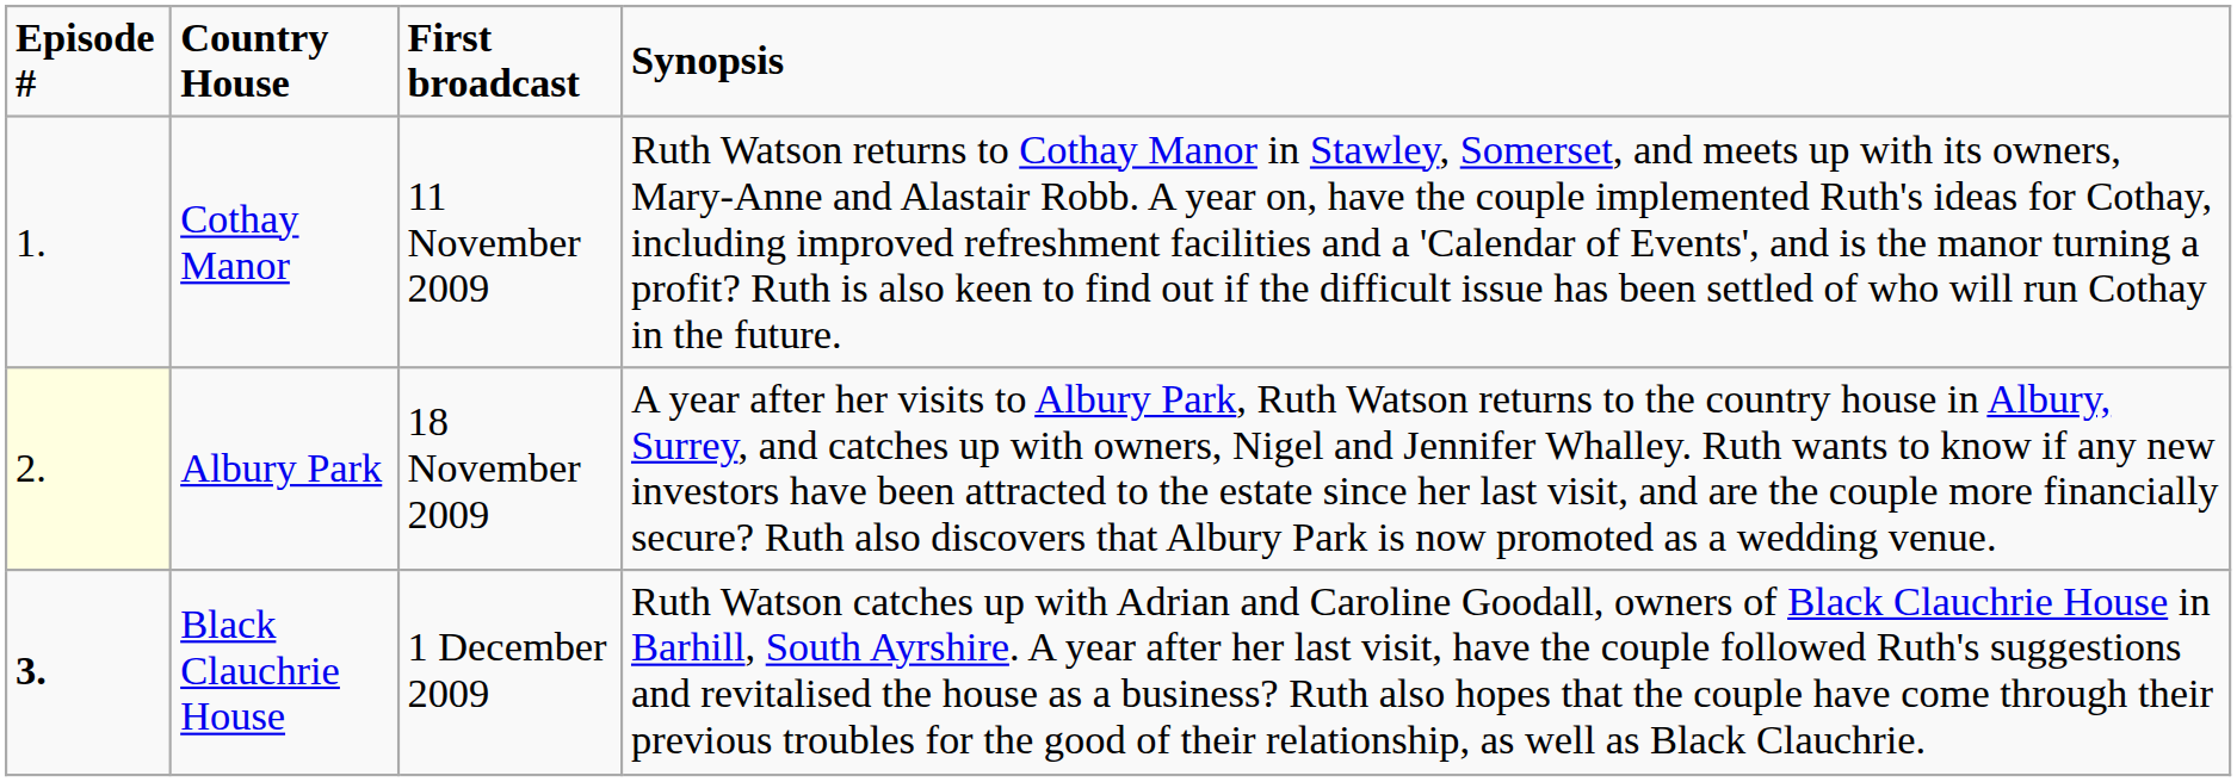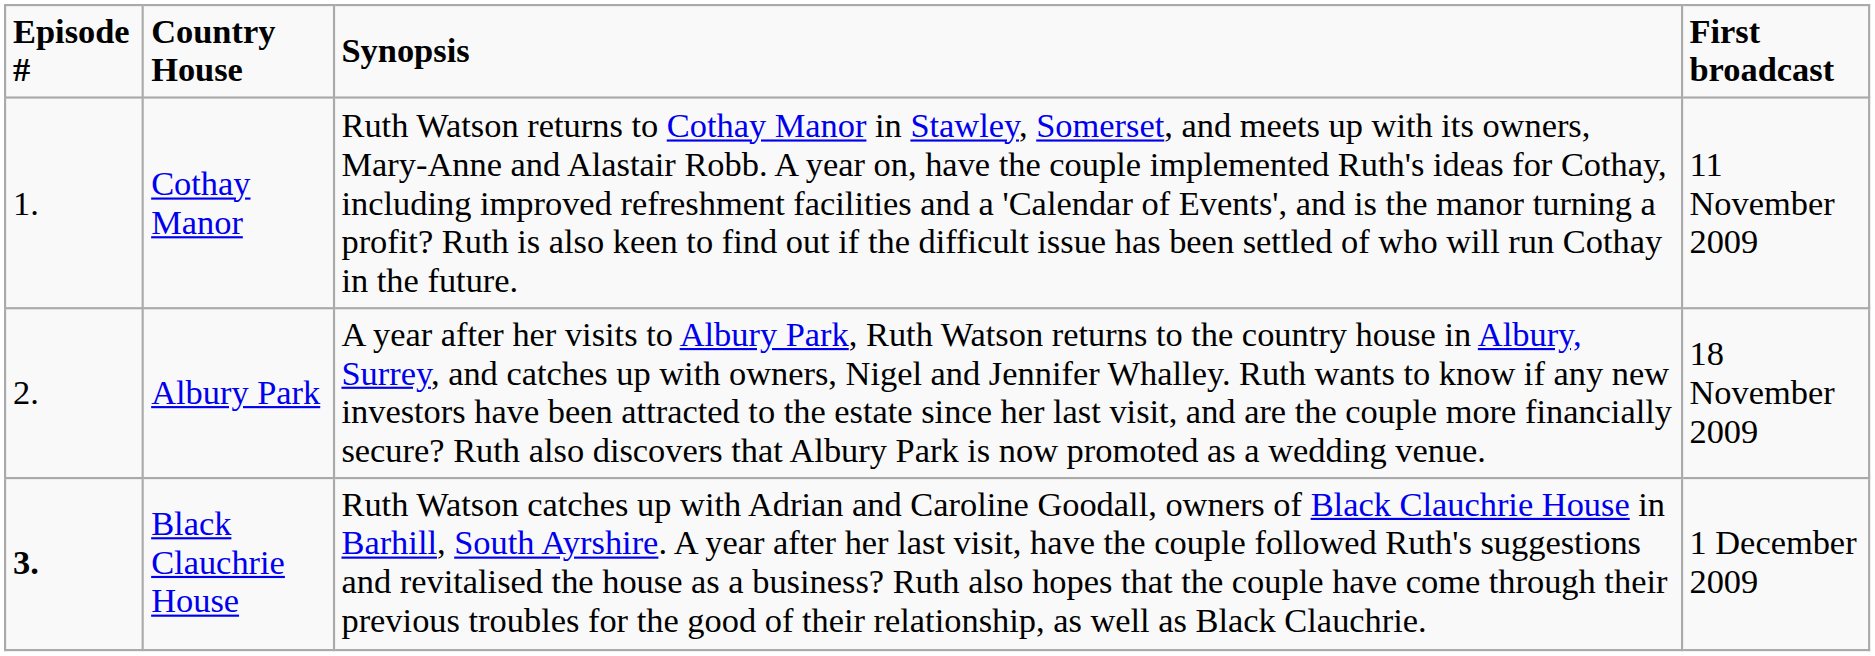 <table class="wikitable">
 <tr>
 <td><strong>Episode #</strong></td>
 <td><strong>Country House</strong></td>
+<td><strong>Synopsis</strong></td>
 <td><strong>First broadcast</strong></td>
-<td><strong>Synopsis</strong></td>
 </tr>
 <tr>
 <td>1.</td>
 <td><a href='#'>Cothay Manor</a></td>
+<td>Ruth Watson returns to <a href='#'>Cothay Manor</a> in <a href='#'>Stawley</a>, <a href='#'>Somerset</a>, and meets up with its owners, Mary-Anne and Alastair Robb. A year on, have the couple implemented Ruth's ideas for Cothay, including improved refreshment facilities and a 'Calendar of Events', and is the manor turning a profit? Ruth is also keen to find out if the difficult issue has been settled of who will run Cothay in the future.</td>
 <td>11 November 2009</td>
-<td>Ruth Watson returns to <a href='#'>Cothay Manor</a> in <a href='#'>Stawley</a>, <a href='#'>Somerset</a>, and meets up with its owners, Mary-Anne and Alastair Robb. A year on, have the couple implemented Ruth's ideas for Cothay, including improved refreshment facilities and a 'Calendar of Events', and is the manor turning a profit? Ruth is also keen to find out if the difficult issue has been settled of who will run Cothay in the future.</td>
 </tr>
 <tr>
-<td style="background: lightyellow;">2.</td>
+<td>2.</td>
 <td><a href='#'>Albury Park</a></td>
+<td>A year after her visits to <a href='#'>Albury Park</a>, Ruth Watson returns to the country house in <a href='#'>Albury, Surrey</a>, and catches up with owners, Nigel and Jennifer Whalley. Ruth wants to know if any new investors have been attracted to the estate since her last visit, and are the couple more financially secure? Ruth also discovers that Albury Park is now promoted as a wedding venue.</td>
 <td>18 November 2009</td>
-<td>A year after her visits to <a href='#'>Albury Park</a>, Ruth Watson returns to the country house in <a href='#'>Albury, Surrey</a>, and catches up with owners, Nigel and Jennifer Whalley. Ruth wants to know if any new investors have been attracted to the estate since her last visit, and are the couple more financially secure? Ruth also discovers that Albury Park is now promoted as a wedding venue.</td>
 </tr>
 <tr>
 <td><strong>3.</strong></td>
 <td><a href='#'>Black Clauchrie House</a></td>
+<td>Ruth Watson catches up with Adrian and Caroline Goodall, owners of <a href='#'>Black Clauchrie House</a> in <a href='#'>Barhill</a>, <a href='#'>South Ayrshire</a>. A year after her last visit, have the couple followed Ruth's suggestions and revitalised the house as a business? Ruth also hopes that the couple have come through their previous troubles for the good of their relationship, as well as Black Clauchrie.</td>
 <td>1 December 2009</td>
-<td>Ruth Watson catches up with Adrian and Caroline Goodall, owners of <a href='#'>Black Clauchrie House</a> in <a href='#'>Barhill</a>, <a href='#'>South Ayrshire</a>. A year after her last visit, have the couple followed Ruth's suggestions and revitalised the house as a business? Ruth also hopes that the couple have come through their previous troubles for the good of their relationship, as well as Black Clauchrie.</td>
 </tr>
 </table>
